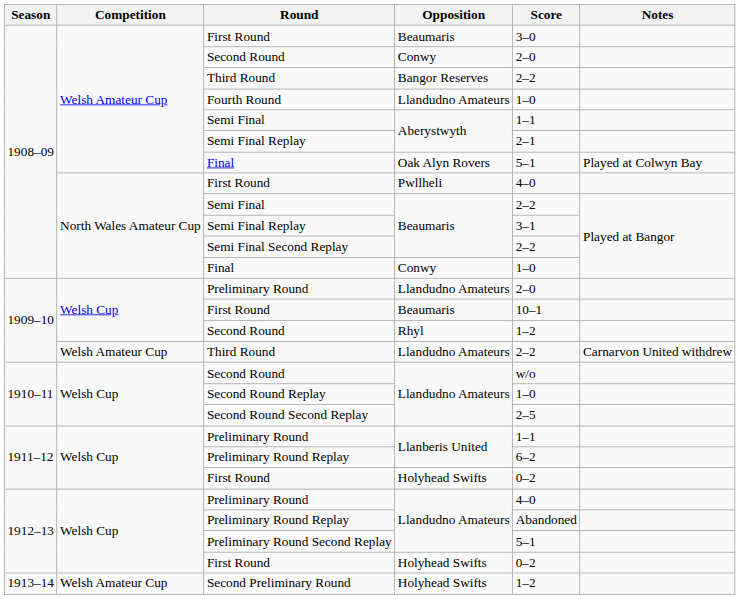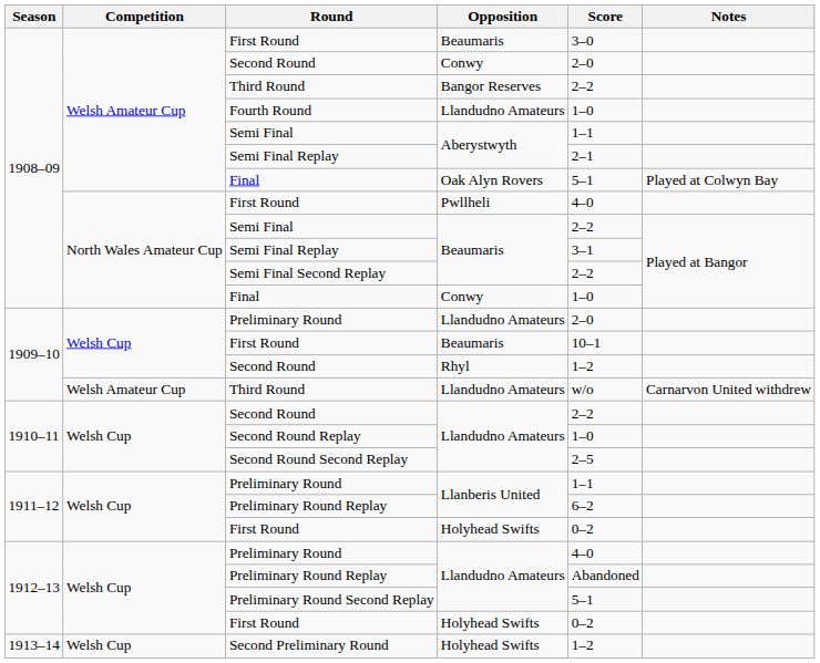 <table class="wikitable">
 <tr>
 <th>Season</th>
 <th>Competition</th>
 <th>Round</th>
 <th>Opposition</th>
 <th>Score</th>
 <th>Notes</th>
 </tr>
 <tr>
 <td rowspan="12">1908–09</td>
 <td rowspan="7"><a href='#'>Welsh Amateur Cup</a></td>
 <td>First Round</td>
 <td>Beaumaris</td>
 <td>3–0</td>
 <td></td>
 </tr>
 <tr>
 <td>Second Round</td>
 <td>Conwy</td>
 <td>2–0</td>
 <td></td>
 </tr>
 <tr>
 <td>Third Round</td>
 <td>Bangor Reserves</td>
 <td>2–2</td>
 <td></td>
 </tr>
 <tr>
 <td>Fourth Round</td>
 <td>Llandudno Amateurs</td>
 <td>1–0</td>
 <td></td>
 </tr>
 <tr>
 <td>Semi Final</td>
 <td rowspan="2">Aberystwyth</td>
 <td>1–1</td>
 <td></td>
 </tr>
 <tr>
 <td>Semi Final Replay</td>
 <td>2–1</td>
 <td></td>
 </tr>
 <tr>
 <td><a href='#'>Final</a></td>
 <td>Oak Alyn Rovers</td>
 <td>5–1</td>
 <td>Played at Colwyn Bay</td>
 </tr>
 <tr>
 <td rowspan="5">North Wales Amateur Cup</td>
 <td>First Round</td>
 <td>Pwllheli</td>
 <td>4–0</td>
 <td></td>
 </tr>
 <tr>
 <td>Semi Final</td>
 <td rowspan="3">Beaumaris</td>
 <td>2–2</td>
 <td rowspan="4">Played at Bangor</td>
 </tr>
 <tr>
 <td>Semi Final Replay</td>
 <td>3–1</td>
 </tr>
 <tr>
 <td>Semi Final Second Replay</td>
 <td>2–2</td>
 </tr>
 <tr>
 <td>Final</td>
 <td>Conwy</td>
 <td>1–0</td>
 </tr>
 <tr>
 <td rowspan="4">1909–10</td>
 <td rowspan="3"><a href='#'>Welsh Cup</a></td>
 <td>Preliminary Round</td>
 <td>Llandudno Amateurs</td>
 <td>2–0</td>
 <td></td>
 </tr>
 <tr>
 <td>First Round</td>
 <td>Beaumaris</td>
 <td>10–1</td>
 <td></td>
 </tr>
 <tr>
 <td>Second Round</td>
 <td>Rhyl</td>
 <td>1–2</td>
 <td></td>
 </tr>
 <tr>
 <td>Welsh Amateur Cup</td>
 <td>Third Round</td>
 <td>Llandudno Amateurs</td>
-<td>2–2</td>
+<td>w/o</td>
 <td>Carnarvon United withdrew</td>
 </tr>
 <tr>
 <td rowspan="3">1910–11</td>
 <td rowspan="3">Welsh Cup</td>
 <td>Second Round</td>
 <td rowspan="3">Llandudno Amateurs</td>
-<td>w/o</td>
+<td>2–2</td>
 <td></td>
 </tr>
 <tr>
 <td>Second Round Replay</td>
 <td>1–0</td>
 <td></td>
 </tr>
 <tr>
 <td>Second Round Second Replay</td>
 <td>2–5</td>
 <td></td>
 </tr>
 <tr>
 <td rowspan="3">1911–12</td>
 <td rowspan="3">Welsh Cup</td>
 <td>Preliminary Round</td>
 <td rowspan="2">Llanberis United</td>
 <td>1–1</td>
 <td></td>
 </tr>
 <tr>
 <td>Preliminary Round Replay</td>
 <td>6–2</td>
 <td></td>
 </tr>
 <tr>
 <td>First Round</td>
 <td>Holyhead Swifts</td>
 <td>0–2</td>
 <td></td>
 </tr>
 <tr>
 <td rowspan="4">1912–13</td>
 <td rowspan="4">Welsh Cup</td>
 <td>Preliminary Round</td>
 <td rowspan="3">Llandudno Amateurs</td>
 <td>4–0</td>
 <td></td>
 </tr>
 <tr>
 <td>Preliminary Round Replay</td>
 <td>Abandoned</td>
 <td></td>
 </tr>
 <tr>
 <td>Preliminary Round Second Replay</td>
 <td>5–1</td>
 <td></td>
 </tr>
 <tr>
 <td>First Round</td>
 <td>Holyhead Swifts</td>
 <td>0–2</td>
 <td></td>
 </tr>
 <tr>
 <td>1913–14</td>
-<td>Welsh Amateur Cup</td>
+<td>Welsh Cup</td>
 <td>Second Preliminary Round</td>
 <td>Holyhead Swifts</td>
 <td>1–2</td>
 <td></td>
 </tr>
 </table>
